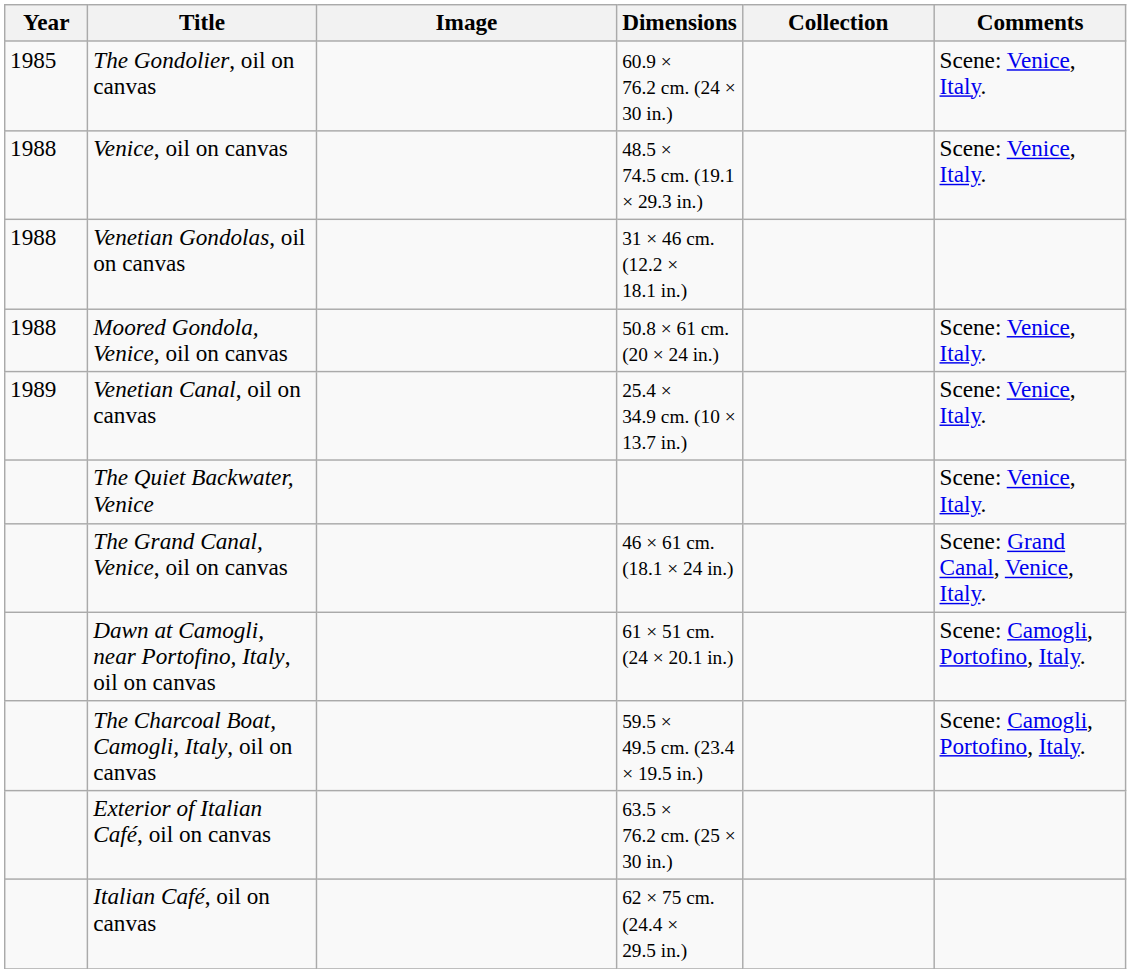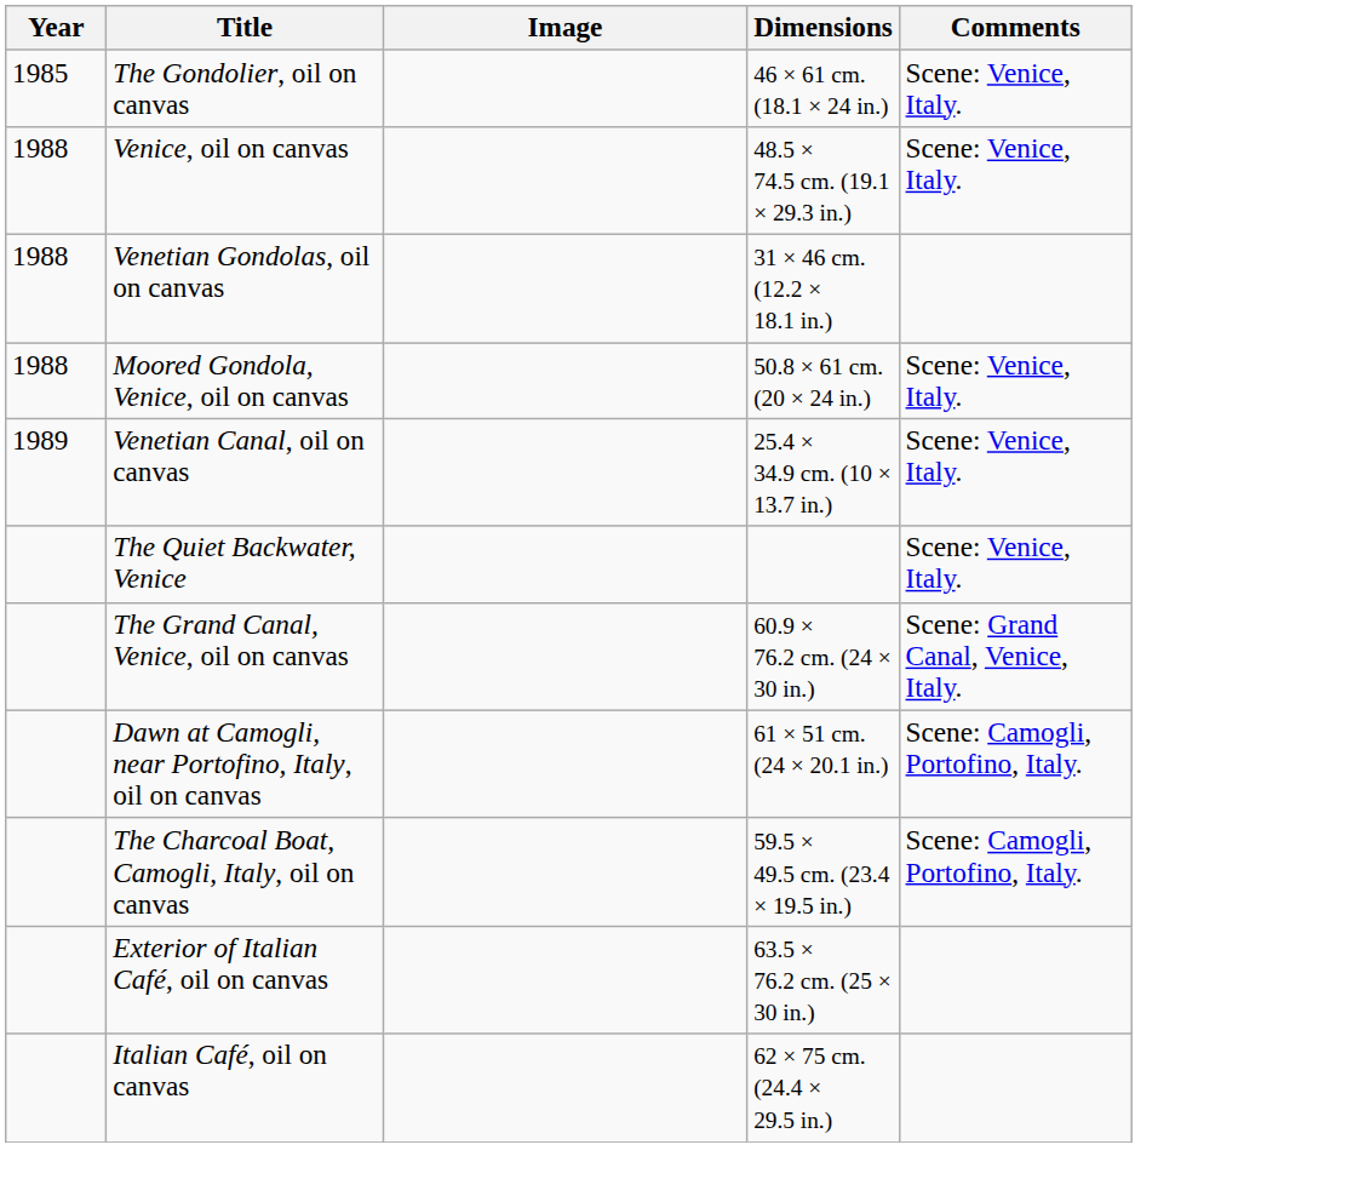 <table class="wikitable sortable">
 <tr>
 <th scope="col" width="50">Year</th>
 <th scope="col" width="150">Title</th>
 <th scope="col" width="200">Image</th>
 <th scope="col" width="50" ! data-sort-type = "number">Dimensions</th>
-<th scope="col" width="125">Collection</th>
 <th scope="col" width="125">Comments</th>
 </tr>
 <tr valign="top">
 <td>1985</td>
 <td><em>The Gondolier</em>, oil on canvas</td>
 <td></td>
-<td><small>60.9 × 76.2 cm. (24 × 30 in.)</small></td>
-<td></td>
+<td><small>46 × 61 cm. (18.1 × 24 in.)</small></td>
 <td>Scene: <a href='#'>Venice</a>, <a href='#'>Italy</a>.</td>
 </tr>
 <tr valign="top">
 <td>1988</td>
 <td><em>Venice</em>, oil on canvas</td>
 <td></td>
 <td><small>48.5 × 74.5 cm. (19.1 × 29.3 in.)</small></td>
-<td></td>
 <td>Scene: <a href='#'>Venice</a>, <a href='#'>Italy</a>.</td>
 </tr>
 <tr valign="top">
 <td>1988</td>
 <td><em>Venetian Gondolas</em>, oil on canvas</td>
 <td></td>
 <td><small>31 × 46 cm. (12.2 × 18.1 in.)</small></td>
 <td></td>
-<td></td>
 </tr>
 <tr valign="top">
 <td>1988</td>
 <td><em>Moored Gondola, Venice</em>, oil on canvas</td>
 <td></td>
 <td><small>50.8 × 61 cm. (20 × 24 in.)</small></td>
-<td></td>
 <td>Scene: <a href='#'>Venice</a>, <a href='#'>Italy</a>.</td>
 </tr>
 <tr valign="top">
 <td>1989</td>
 <td><em>Venetian Canal</em>, oil on canvas</td>
 <td></td>
 <td><small>25.4 × 34.9 cm. (10 × 13.7 in.)</small></td>
-<td></td>
 <td>Scene: <a href='#'>Venice</a>, <a href='#'>Italy</a>.</td>
 </tr>
 <tr valign="top">
 <td></td>
 <td><em>The Quiet Backwater, Venice</em></td>
-<td></td>
 <td></td>
 <td></td>
 <td>Scene: <a href='#'>Venice</a>, <a href='#'>Italy</a>.</td>
 </tr>
 <tr valign="top">
 <td></td>
 <td><em>The Grand Canal, Venice</em>, oil on canvas</td>
 <td></td>
-<td><small>46 × 61 cm. (18.1 × 24 in.)</small></td>
-<td></td>
+<td><small>60.9 × 76.2 cm. (24 × 30 in.)</small></td>
 <td>Scene: <a href='#'>Grand Canal</a>, <a href='#'>Venice</a>, <a href='#'>Italy</a>.</td>
 </tr>
 <tr valign="top">
 <td></td>
 <td><em>Dawn at Camogli, near Portofino, Italy</em>, oil on canvas</td>
 <td></td>
 <td><small>61 × 51 cm. (24 × 20.1 in.)</small></td>
-<td></td>
 <td>Scene: <a href='#'>Camogli</a>, <a href='#'>Portofino</a>, <a href='#'>Italy</a>.</td>
 </tr>
 <tr valign="top">
 <td></td>
 <td><em>The Charcoal Boat, Camogli, Italy</em>, oil on canvas</td>
 <td></td>
 <td><small>59.5 × 49.5 cm. (23.4 × 19.5 in.)</small></td>
-<td></td>
 <td>Scene: <a href='#'>Camogli</a>, <a href='#'>Portofino</a>, <a href='#'>Italy</a>.</td>
 </tr>
 <tr valign="top">
 <td></td>
 <td><em>Exterior of Italian Café</em>, oil on canvas</td>
 <td></td>
 <td><small>63.5 × 76.2 cm. (25 × 30 in.)</small></td>
 <td></td>
-<td></td>
 </tr>
 <tr valign="top">
 <td></td>
 <td><em>Italian Café</em>, oil on canvas</td>
 <td></td>
 <td><small>62 × 75 cm. (24.4 × 29.5 in.)</small></td>
 <td></td>
-<td></td>
 </tr>
 </table>
